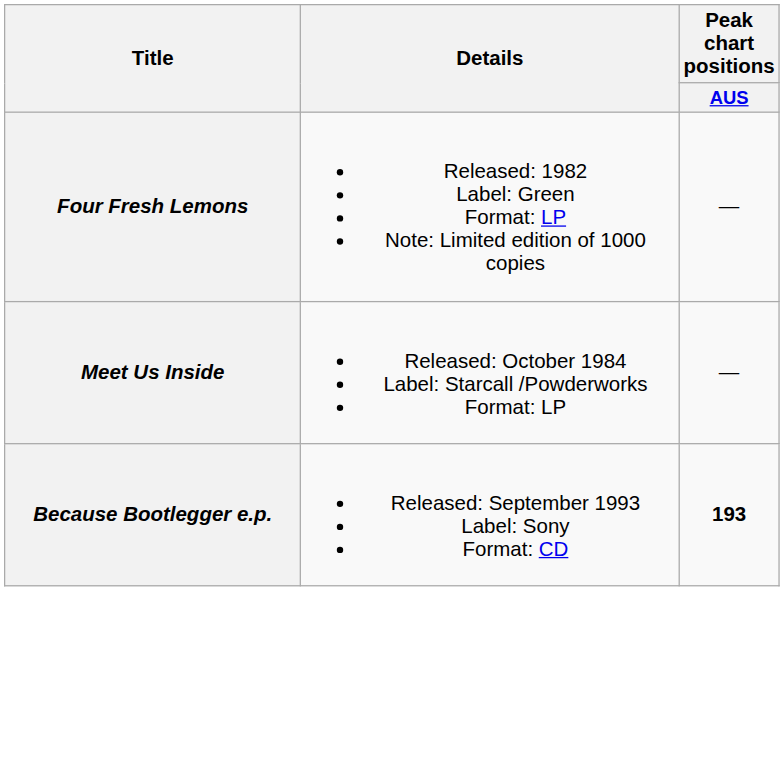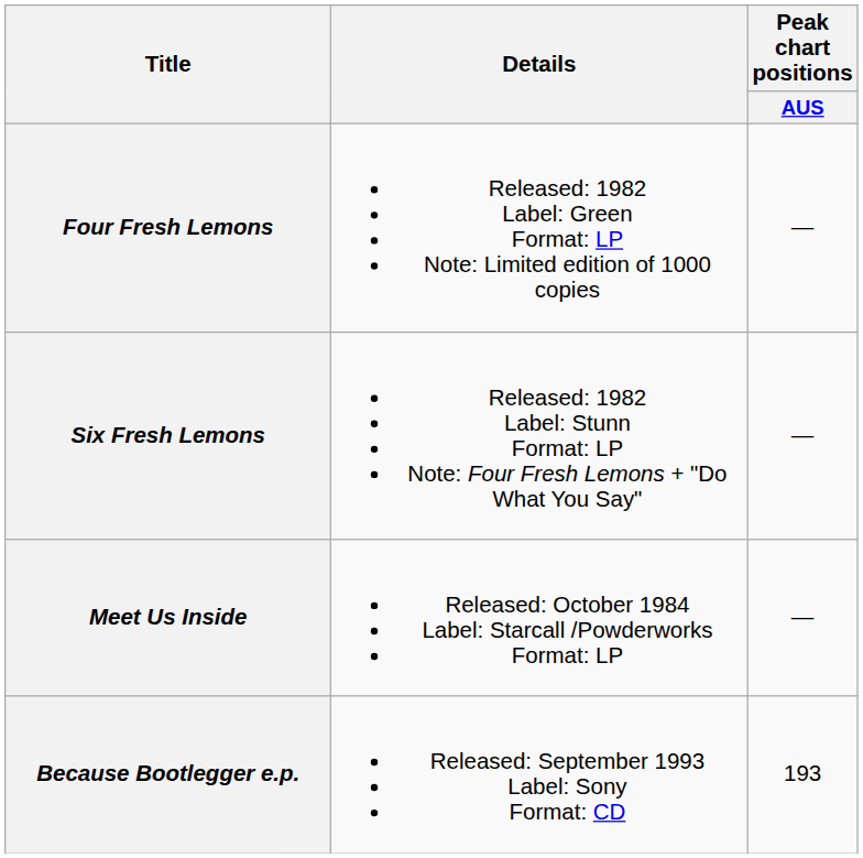 <table class="wikitable plainrowheaders" style="text-align:center;">
 <tr>
 <th scope="col" rowspan="2" style="width:14em;">Title</th>
 <th scope="col" rowspan="2" style="width:18em;">Details</th>
 <th scope="col" colspan="1">Peak chart positions</th>
 </tr>
 <tr>
 <th scope="col" style="width:2.5em; font-size:90%"><a href='#'>AUS</a><br></th>
 </tr>
 <tr>
 <th scope="row"><em>Four Fresh Lemons</em></th>
 <td><br><ul><li>Released: 1982</li><li>Label: Green </li><li>Format: <a href='#'>LP</a></li><li>Note: Limited edition of 1000 copies</li></ul></td>
 <td>—</td>
 </tr>
 <tr>
+<th scope="row"><em>Six Fresh Lemons</em></th>
+<td><br><ul><li>Released: 1982</li><li>Label: Stunn </li><li>Format: LP</li><li>Note: <em>Four Fresh Lemons</em> + "Do What You Say"</li></ul></td>
+<td>—</td>
+</tr>
+<tr>
 <th scope="row"><em>Meet Us Inside</em></th>
 <td><br><ul><li>Released: October 1984</li><li>Label: Starcall /Powderworks </li><li>Format: LP</li></ul></td>
 <td>—</td>
 </tr>
 <tr>
 <th scope="row"><em>Because Bootlegger e.p.</em></th>
 <td><br><ul><li>Released: September 1993</li><li>Label: Sony </li><li>Format: <a href='#'>CD</a></li></ul></td>
-<td><strong>193</strong></td>
+<td>193</td>
 </tr>
 </table>
